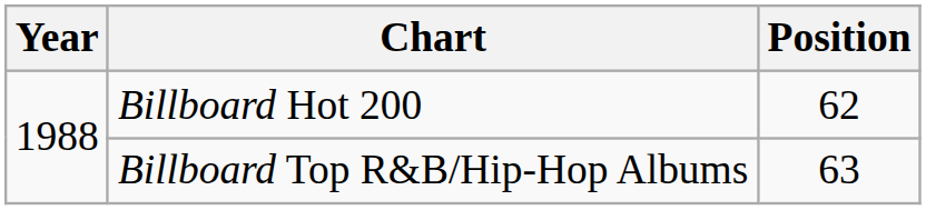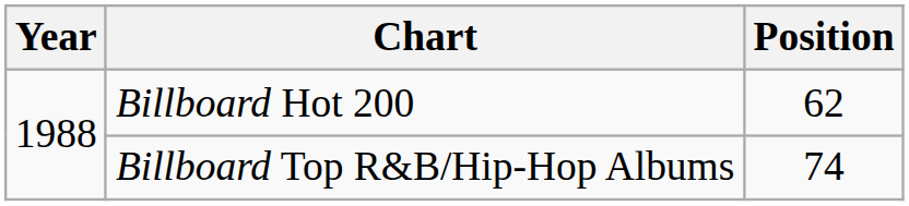 <table class="wikitable">
 <tr>
 <th>Year</th>
 <th>Chart</th>
 <th>Position</th>
 </tr>
 <tr>
 <td rowspan="2">1988</td>
 <td><em>Billboard</em> Hot 200</td>
 <td align="center">62</td>
 </tr>
 <tr>
 <td><em>Billboard</em> Top R&B/Hip-Hop Albums</td>
-<td align="center">63</td>
+<td align="center">74</td>
 </tr>
 </table>
